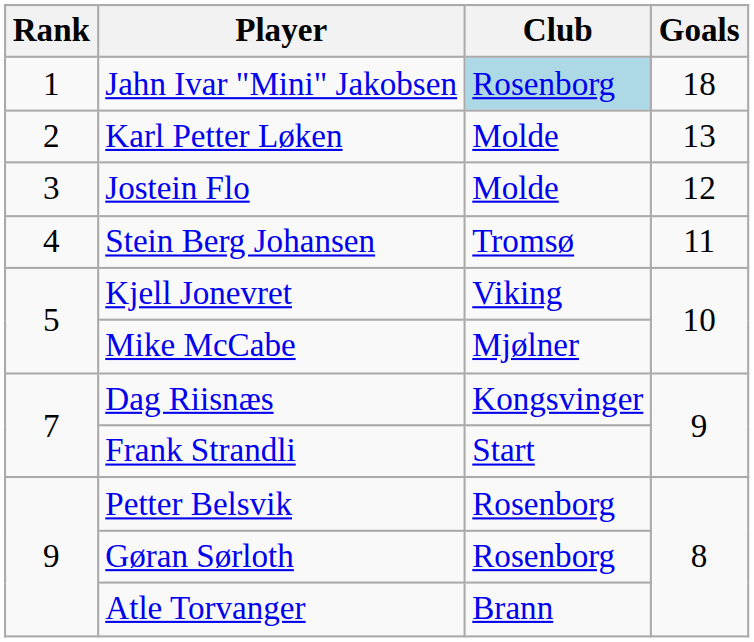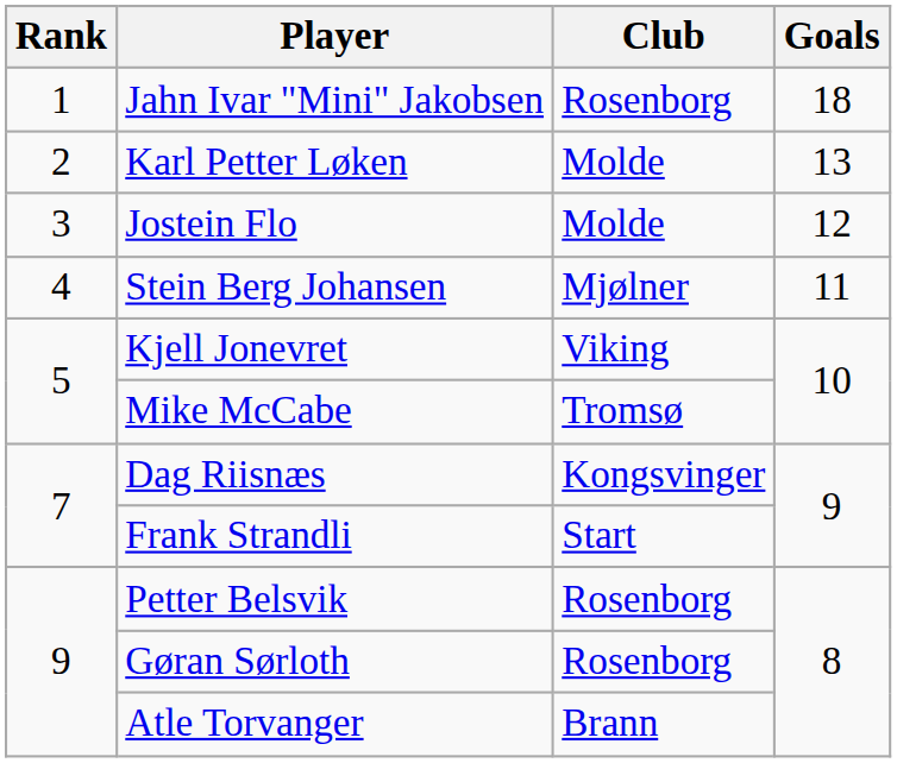 <table class="wikitable" style="text-align:center">
 <tr>
 <th>Rank</th>
 <th>Player</th>
 <th>Club</th>
 <th>Goals</th>
 </tr>
 <tr>
 <td>1</td>
 <td align="left"> <a href='#'>Jahn Ivar "Mini" Jakobsen</a></td>
-<td align="left" style="background: lightblue;"><a href='#'>Rosenborg</a></td>
+<td align="left"><a href='#'>Rosenborg</a></td>
 <td>18</td>
 </tr>
 <tr>
 <td>2</td>
 <td align="left"> <a href='#'>Karl Petter Løken</a></td>
 <td align="left"><a href='#'>Molde</a></td>
 <td>13</td>
 </tr>
 <tr>
 <td>3</td>
 <td align="left"> <a href='#'>Jostein Flo</a></td>
 <td align="left"><a href='#'>Molde</a></td>
 <td>12</td>
 </tr>
 <tr>
 <td>4</td>
 <td align="left"> <a href='#'>Stein Berg Johansen</a></td>
-<td align="left"><a href='#'>Tromsø</a></td>
+<td align="left"><a href='#'>Mjølner</a></td>
 <td>11</td>
 </tr>
 <tr>
 <td rowspan="2">5</td>
 <td align="left"> <a href='#'>Kjell Jonevret</a></td>
 <td align="left"><a href='#'>Viking</a></td>
 <td rowspan="2">10</td>
 </tr>
 <tr>
 <td align="left"> <a href='#'>Mike McCabe</a></td>
-<td align="left"><a href='#'>Mjølner</a></td>
+<td align="left"><a href='#'>Tromsø</a></td>
 </tr>
 <tr>
 <td rowspan="2">7</td>
 <td align="left"> <a href='#'>Dag Riisnæs</a></td>
 <td align="left"><a href='#'>Kongsvinger</a></td>
 <td rowspan="2">9</td>
 </tr>
 <tr>
 <td align="left"> <a href='#'>Frank Strandli</a></td>
 <td align="left"><a href='#'>Start</a></td>
 </tr>
 <tr>
 <td rowspan="3">9</td>
 <td align="left"> <a href='#'>Petter Belsvik</a></td>
 <td align="left"><a href='#'>Rosenborg</a></td>
 <td rowspan="3">8</td>
 </tr>
 <tr>
 <td align="left"> <a href='#'>Gøran Sørloth</a></td>
 <td align="left"><a href='#'>Rosenborg</a></td>
 </tr>
 <tr>
 <td align="left"> <a href='#'>Atle Torvanger</a></td>
 <td align="left"><a href='#'>Brann</a></td>
 </tr>
 </table>
